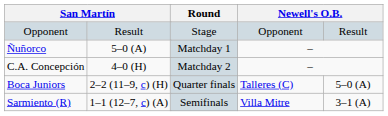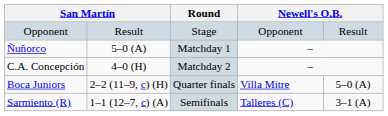 <table class="wikitable" style="text-align:center;">
 <tr>
 <th colspan=3 width=200px><a href='#'>San Martín</a></th>
 <th>Round</th>
 <th colspan=3 width=200px><a href='#'>Newell's O.B.</a></th>
 </tr>
 <tr bgcolor= #CFDBE2>
 <td>Opponent</td>
 <td colspan=2>Result</td>
 <td>Stage</td>
 <td>Opponent</td>
 <td colspan=2>Result</td>
 </tr>
 <tr>
 <td align=left><a href='#'>Ñuñorco</a></td>
 <td colspan=2>5–0 (A)</td>
 <td bgcolor= #CFDBE2>Matchday 1</td>
 <td colspan=2 align=center>– </td>
 </tr>
 <tr>
 <td align=left>C.A. Concepción</td>
 <td colspan=2>4–0 (H)</td>
 <td bgcolor= #CFDBE2>Matchday 2</td>
 <td colspan=2 align=center>– </td>
 </tr>
 <tr>
 <td align=left><a href='#'>Boca Juniors</a></td>
 <td colspan=2>2–2 (11–9, <a href='#'>c</a>) (H)</td>
 <td bgcolor= #CFDBE2>Quarter finals</td>
-<td align=left><a href='#'>Talleres (C)</a></td>
+<td align=left><a href='#'>Villa Mitre</a></td>
 <td colspan=2>5–0 (A)</td>
 </tr>
 <tr>
 <td align=left><a href='#'>Sarmiento (R)</a></td>
 <td colspan=2>1–1 (12–7, <a href='#'>c</a>) (A)</td>
 <td bgcolor= #CFDBE2>Semifinals</td>
-<td align=left><a href='#'>Villa Mitre</a></td>
+<td align=left><a href='#'>Talleres (C)</a></td>
 <td colspan=2>3–1 (A)</td>
 </tr>
 </table>
